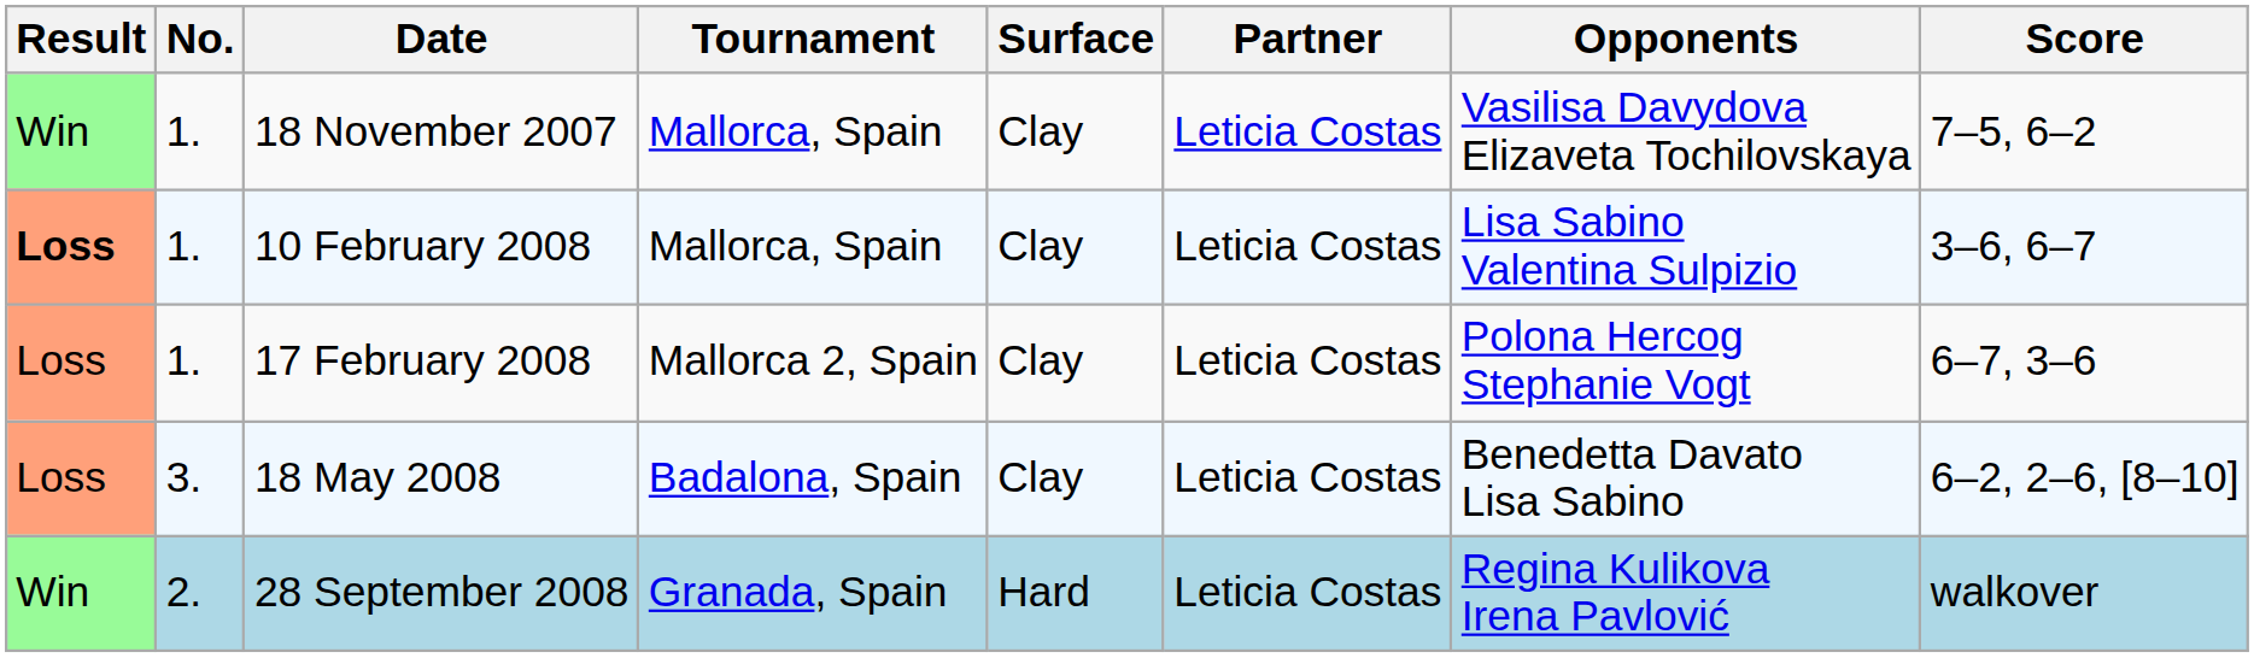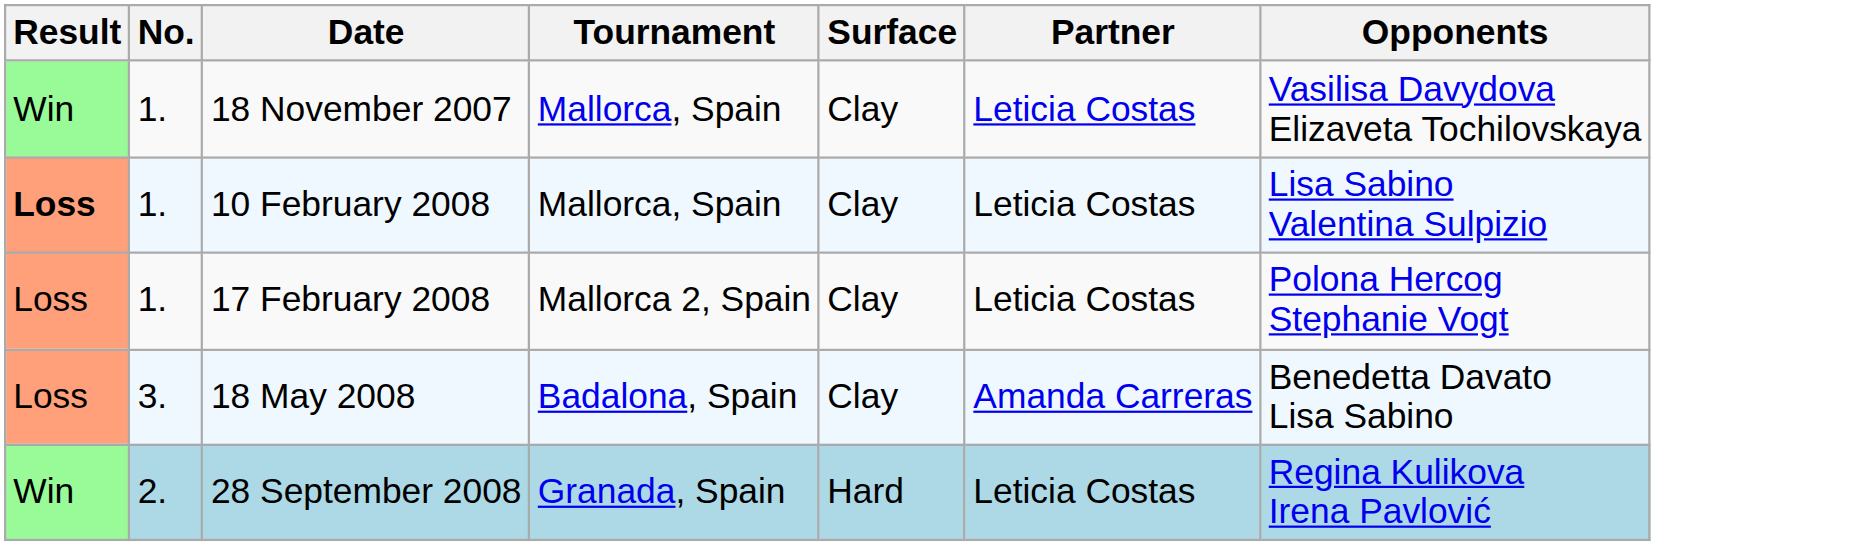 <table class="sortable wikitable">
 <tr>
 <th>Result</th>
 <th class="unsortable">No.</th>
 <th>Date</th>
 <th>Tournament</th>
 <th>Surface</th>
 <th>Partner</th>
 <th>Opponents</th>
-<th class="unsortable">Score</th>
 </tr>
 <tr>
 <td bgcolor=98FB98>Win</td>
 <td>1.</td>
 <td>18 November 2007</td>
 <td><a href='#'>Mallorca</a>, Spain</td>
 <td>Clay</td>
 <td> <a href='#'>Leticia Costas</a></td>
 <td> <a href='#'>Vasilisa Davydova</a><br> Elizaveta Tochilovskaya</td>
-<td>7–5, 6–2</td>
 </tr>
 <tr style="background:#f0f8ff;">
 <td style="background:#ffa07a;"><strong>Loss</strong></td>
 <td>1.</td>
 <td>10 February 2008</td>
 <td>Mallorca, Spain</td>
 <td>Clay</td>
 <td> Leticia Costas</td>
 <td> <a href='#'>Lisa Sabino</a><br> <a href='#'>Valentina Sulpizio</a></td>
-<td>3–6, 6–7</td>
 </tr>
 <tr>
 <td style="background:#ffa07a;">Loss</td>
 <td>1.</td>
 <td>17 February 2008</td>
 <td>Mallorca 2, Spain</td>
 <td>Clay</td>
 <td> Leticia Costas</td>
 <td> <a href='#'>Polona Hercog</a><br> <a href='#'>Stephanie Vogt</a></td>
-<td>6–7, 3–6</td>
 </tr>
 <tr style="background:#f0f8ff;">
 <td style="background:#ffa07a;">Loss</td>
 <td>3.</td>
 <td>18 May 2008</td>
 <td><a href='#'>Badalona</a>, Spain</td>
 <td>Clay</td>
-<td> Leticia Costas</td>
+<td> <a href='#'>Amanda Carreras</a></td>
 <td> Benedetta Davato <br>  Lisa Sabino</td>
-<td>6–2, 2–6, [8–10]</td>
 </tr>
 <tr style="background:lightblue;">
 <td style="background:#98fb98;">Win</td>
 <td>2.</td>
 <td>28 September 2008</td>
 <td><a href='#'>Granada</a>, Spain</td>
 <td>Hard</td>
 <td> Leticia Costas</td>
 <td> <a href='#'>Regina Kulikova</a><br> <a href='#'>Irena Pavlović</a></td>
-<td>walkover</td>
 </tr>
 </table>
